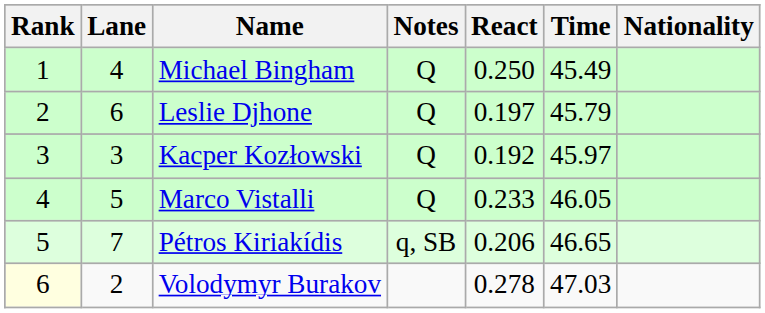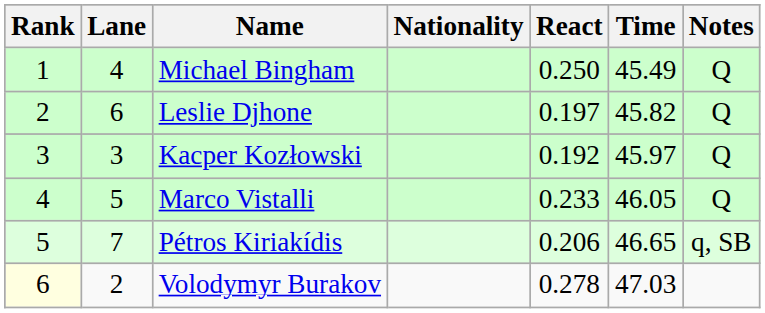 <table class="wikitable sortable" style="text-align:center">
 <tr>
 <th>Rank</th>
 <th>Lane</th>
 <th>Name</th>
-<th>Notes</th>
+<th>Nationality</th>
 <th>React</th>
 <th>Time</th>
-<th>Nationality</th>
+<th>Notes</th>
 </tr>
 <tr bgcolor=ccffcc>
 <td>1</td>
 <td>4</td>
 <td align="left"><a href='#'>Michael Bingham</a></td>
-<td>Q</td>
+<td align=left></td>
 <td>0.250</td>
 <td>45.49</td>
-<td align=left></td>
+<td>Q</td>
 </tr>
 <tr bgcolor=ccffcc>
 <td>2</td>
 <td>6</td>
 <td align="left"><a href='#'>Leslie Djhone</a></td>
+<td align=left></td>
+<td>0.197</td>
+<td>45.82</td>
 <td>Q</td>
-<td>0.197</td>
-<td>45.79</td>
-<td align=left></td>
 </tr>
 <tr bgcolor=ccffcc>
 <td>3</td>
 <td>3</td>
 <td align="left"><a href='#'>Kacper Kozłowski</a></td>
-<td>Q</td>
+<td align=left></td>
 <td>0.192</td>
 <td>45.97</td>
-<td align=left></td>
+<td>Q</td>
 </tr>
 <tr bgcolor=ccffcc>
 <td>4</td>
 <td>5</td>
 <td align="left"><a href='#'>Marco Vistalli</a></td>
-<td>Q</td>
+<td align=left></td>
 <td>0.233</td>
 <td>46.05</td>
-<td align=left></td>
+<td>Q</td>
 </tr>
 <tr bgcolor=ddffdd>
 <td>5</td>
 <td>7</td>
 <td align="left"><a href='#'>Pétros Kiriakídis</a></td>
-<td>q, SB</td>
+<td align=left></td>
 <td>0.206</td>
 <td>46.65</td>
-<td align=left></td>
+<td>q, SB</td>
 </tr>
 <tr>
 <td style="background: lightyellow;">6</td>
 <td>2</td>
 <td align="left"><a href='#'>Volodymyr Burakov</a></td>
-<td></td>
+<td align=left></td>
 <td>0.278</td>
 <td>47.03</td>
-<td align=left></td>
+<td></td>
 </tr>
 </table>
